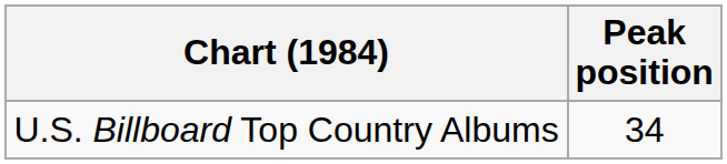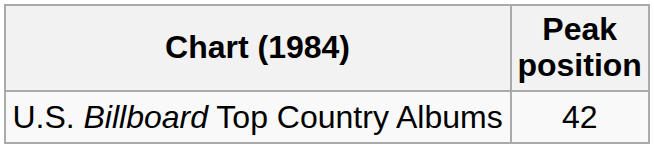 <table class="wikitable">
 <tr>
 <th>Chart (1984)</th>
 <th>Peak<br>position</th>
 </tr>
 <tr>
 <td>U.S. <em>Billboard</em> Top Country Albums</td>
-<td align="center">34</td>
+<td align="center">42</td>
 </tr>
 </table>
